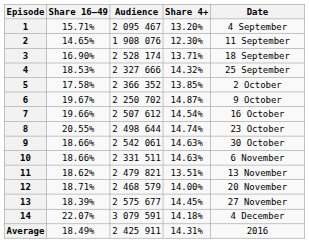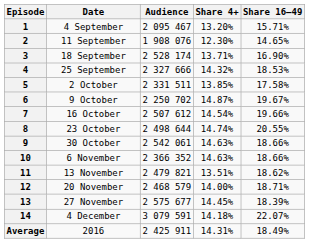 <table class="wikitable sortable" style="text-align:center">
 <tr>
 <th>Episode</th>
-<th>Share 16–49</th>
+<th scope="col" style="width:130px;">Date</th>
 <th>Audience</th>
 <th>Share 4+</th>
-<th scope="col" style="width:130px;">Date</th>
+<th>Share 16–49</th>
 </tr>
 <tr>
 <th>1</th>
-<td>15.71%</td>
+<td>4 September</td>
 <td>2 095 467</td>
 <td>13.20%</td>
-<td>4 September</td>
+<td>15.71%</td>
 </tr>
 <tr>
 <th>2</th>
-<td>14.65%</td>
+<td>11 September</td>
 <td>1 908 076</td>
 <td>12.30%</td>
-<td>11 September</td>
+<td>14.65%</td>
 </tr>
 <tr>
 <th>3</th>
-<td>16.90%</td>
+<td>18 September</td>
 <td>2 528 174</td>
 <td>13.71%</td>
-<td>18 September</td>
+<td>16.90%</td>
 </tr>
 <tr>
 <th>4</th>
-<td>18.53%</td>
+<td>25 September</td>
 <td>2 327 666</td>
 <td>14.32%</td>
-<td>25 September</td>
+<td>18.53%</td>
 </tr>
 <tr>
 <th>5</th>
+<td>2 October</td>
+<td>2 331 511</td>
+<td>13.85%</td>
 <td>17.58%</td>
-<td>2 366 352</td>
-<td>13.85%</td>
-<td>2 October</td>
 </tr>
 <tr>
 <th>6</th>
-<td>19.67%</td>
+<td>9 October</td>
 <td>2 250 702</td>
 <td>14.87%</td>
-<td>9 October</td>
+<td>19.67%</td>
 </tr>
 <tr>
 <th>7</th>
-<td>19.66%</td>
+<td>16 October</td>
 <td>2 507 612</td>
 <td>14.54%</td>
-<td>16 October</td>
+<td>19.66%</td>
 </tr>
 <tr>
 <th>8</th>
-<td>20.55%</td>
+<td>23 October</td>
 <td>2 498 644</td>
 <td>14.74%</td>
-<td>23 October</td>
+<td>20.55%</td>
 </tr>
 <tr>
 <th>9</th>
-<td>18.66%</td>
+<td>30 October</td>
 <td>2 542 061</td>
 <td>14.63%</td>
-<td>30 October</td>
+<td>18.66%</td>
 </tr>
 <tr>
 <th>10</th>
+<td>6 November</td>
+<td>2 366 352</td>
+<td>14.63%</td>
 <td>18.66%</td>
-<td>2 331 511</td>
-<td>14.63%</td>
-<td>6 November</td>
 </tr>
 <tr>
 <th>11</th>
-<td>18.62%</td>
+<td>13 November</td>
 <td>2 479 821</td>
 <td>13.51%</td>
-<td>13 November</td>
+<td>18.62%</td>
 </tr>
 <tr>
 <th>12</th>
-<td>18.71%</td>
+<td>20 November</td>
 <td>2 468 579</td>
 <td>14.00%</td>
-<td>20 November</td>
+<td>18.71%</td>
 </tr>
 <tr>
 <th>13</th>
-<td>18.39%</td>
+<td>27 November</td>
 <td>2 575 677</td>
 <td>14.45%</td>
-<td>27 November</td>
+<td>18.39%</td>
 </tr>
 <tr>
 <th>14</th>
-<td>22.07%</td>
+<td>4 December</td>
 <td>3 079 591</td>
 <td>14.18%</td>
-<td>4 December</td>
+<td>22.07%</td>
 </tr>
 <tr>
 <th>Average</th>
-<td>18.49%</td>
+<td>2016</td>
 <td>2 425 911</td>
 <td>14.31%</td>
-<td>2016</td>
+<td>18.49%</td>
 </tr>
 </table>
